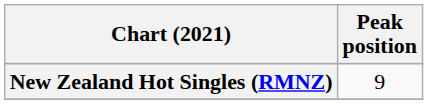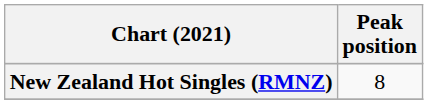 <table class="wikitable sortable plainrowheaders" style="text-align:center">
 <tr>
 <th scope="col">Chart (2021)</th>
 <th scope="col">Peak<br>position</th>
 </tr>
 <tr>
 </tr>
 <tr>
 </tr>
 <tr>
 <th scope="row">New Zealand Hot Singles (<a href='#'>RMNZ</a>)</th>
-<td>9</td>
+<td>8</td>
 </tr>
 <tr>
 </tr>
 <tr>
 </tr>
 </table>
